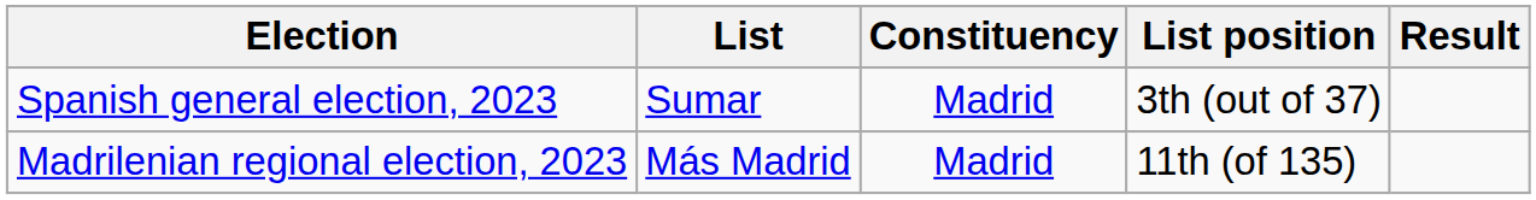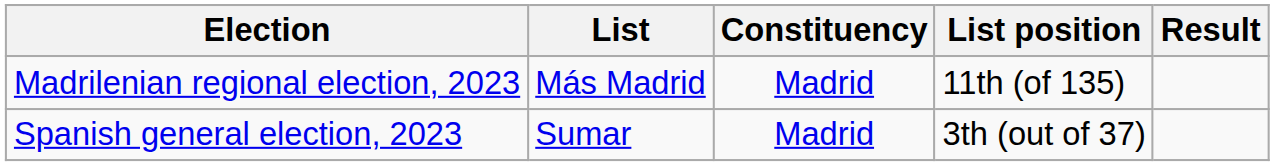 <table class="wikitable" style="margin:1em auto; text-align:left;">
 <tr>
 <th scope="col">Election</th>
 <th scope="col">List</th>
 <th scope="col">Constituency</th>
 <th scope="col">List position</th>
 <th scope="col">Result</th>
 </tr>
 <tr>
+<td><a href='#'>Madrilenian regional election, 2023</a></td>
+<td><a href='#'>Más Madrid</a></td>
+<td align=center><a href='#'>Madrid</a></td>
+<td>11th (of 135)</td>
+<td></td>
+</tr>
+<tr>
 <td><a href='#'>Spanish general election, 2023</a></td>
 <td><a href='#'>Sumar</a></td>
 <td align=center><a href='#'>Madrid</a></td>
 <td>3th (out of 37)</td>
 <td></td>
 </tr>
-<tr>
-<td><a href='#'>Madrilenian regional election, 2023</a></td>
-<td><a href='#'>Más Madrid</a></td>
-<td align=center><a href='#'>Madrid</a></td>
-<td>11th (of 135)</td>
-<td></td>
-</tr>
 </table>
